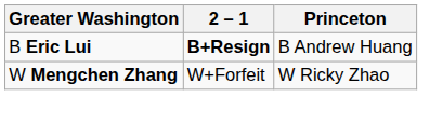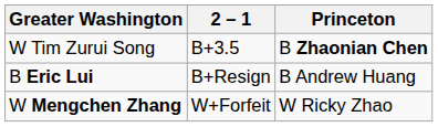 <table class="wikitable">
 <tr>
 <th>Greater Washington</th>
 <th>2 – 1</th>
 <th>Princeton</th>
 </tr>
 <tr>
+<td>W Tim Zurui Song</td>
+<td>B+3.5</td>
+<td>B <strong>Zhaonian Chen</strong></td>
+</tr>
+<tr>
 <td>B <strong>Eric Lui</strong></td>
-<td><strong>B+Resign</strong></td>
+<td>B+Resign</td>
 <td>B Andrew Huang</td>
 </tr>
 <tr>
 <td>W <strong>Mengchen Zhang</strong></td>
 <td>W+Forfeit</td>
 <td>W Ricky Zhao</td>
 </tr>
 </table>
